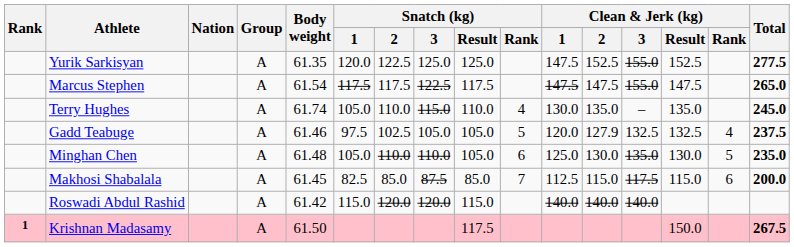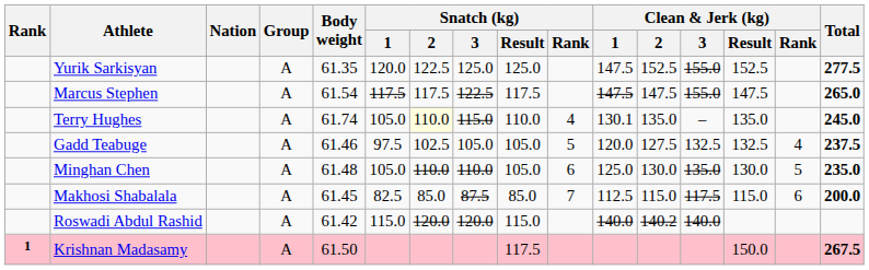 <table class="wikitable sortable" style="text-align:center;">
 <tr>
 <th rowspan=2>Rank</th>
 <th rowspan=2>Athlete</th>
 <th rowspan=2>Nation</th>
 <th rowspan=2>Group</th>
 <th rowspan=2>Body<br>weight</th>
 <th colspan=5>Snatch (kg)</th>
 <th colspan=5>Clean & Jerk (kg)</th>
 <th rowspan=2>Total</th>
 </tr>
 <tr>
 <th>1</th>
 <th>2</th>
 <th>3</th>
 <th>Result</th>
 <th>Rank</th>
 <th>1</th>
 <th>2</th>
 <th>3</th>
 <th>Result</th>
 <th>Rank</th>
 </tr>
 <tr>
 <td></td>
 <td align=left><a href='#'>Yurik Sarkisyan</a></td>
 <td align=left></td>
 <td>A</td>
 <td>61.35</td>
 <td>120.0</td>
 <td>122.5</td>
 <td>125.0</td>
 <td>125.0</td>
 <td></td>
 <td>147.5</td>
 <td>152.5</td>
 <td><s>155.0</s></td>
 <td>152.5</td>
 <td></td>
 <td><strong>277.5</strong></td>
 </tr>
 <tr>
 <td></td>
 <td align=left><a href='#'>Marcus Stephen</a></td>
 <td align=left></td>
 <td>A</td>
 <td>61.54</td>
 <td><s>117.5</s></td>
 <td>117.5</td>
 <td><s>122.5</s></td>
 <td>117.5</td>
 <td></td>
 <td><s>147.5</s></td>
 <td>147.5</td>
 <td><s>155.0</s></td>
 <td>147.5</td>
 <td></td>
 <td><strong>265.0</strong></td>
 </tr>
 <tr>
 <td></td>
 <td align=left><a href='#'>Terry Hughes</a></td>
 <td align=left></td>
 <td>A</td>
 <td>61.74</td>
 <td>105.0</td>
-<td>110.0</td>
+<td style="background: lightyellow;">110.0</td>
 <td><s>115.0</s></td>
 <td>110.0</td>
 <td>4</td>
-<td>130.0</td>
+<td>130.1</td>
 <td>135.0</td>
 <td>–</td>
 <td>135.0</td>
 <td></td>
 <td><strong>245.0</strong></td>
 </tr>
 <tr>
 <td></td>
 <td align=left><a href='#'>Gadd Teabuge</a></td>
 <td align=left></td>
 <td>A</td>
 <td>61.46</td>
 <td>97.5</td>
 <td>102.5</td>
 <td>105.0</td>
 <td>105.0</td>
 <td>5</td>
 <td>120.0</td>
-<td>127.9</td>
+<td>127.5</td>
 <td>132.5</td>
 <td>132.5</td>
 <td>4</td>
 <td><strong>237.5</strong></td>
 </tr>
 <tr>
 <td></td>
 <td align=left><a href='#'>Minghan Chen</a></td>
 <td align=left></td>
 <td>A</td>
 <td>61.48</td>
 <td>105.0</td>
 <td><s>110.0</s></td>
 <td><s>110.0</s></td>
 <td>105.0</td>
 <td>6</td>
 <td>125.0</td>
 <td>130.0</td>
 <td><s>135.0</s></td>
 <td>130.0</td>
 <td>5</td>
 <td><strong>235.0</strong></td>
 </tr>
 <tr>
 <td></td>
 <td align=left><a href='#'>Makhosi Shabalala</a></td>
 <td align=left></td>
 <td>A</td>
 <td>61.45</td>
 <td>82.5</td>
 <td>85.0</td>
 <td><s>87.5</s></td>
 <td>85.0</td>
 <td>7</td>
 <td>112.5</td>
 <td>115.0</td>
 <td><s>117.5</s></td>
 <td>115.0</td>
 <td>6</td>
 <td><strong>200.0</strong></td>
 </tr>
 <tr>
 <td></td>
 <td align=left><a href='#'>Roswadi Abdul Rashid</a></td>
 <td align=left></td>
 <td>A</td>
 <td>61.42</td>
 <td>115.0</td>
 <td><s>120.0</s></td>
 <td><s>120.0</s></td>
 <td>115.0</td>
 <td></td>
 <td><s>140.0</s></td>
-<td><s>140.0</s></td>
+<td><s>140.2</s></td>
 <td><s>140.0</s></td>
 <td></td>
 <td></td>
 <td></td>
 </tr>
 <tr bgcolor=pink>
 <td> <sup><strong>1</strong></sup></td>
 <td align=left><a href='#'>Krishnan Madasamy</a></td>
 <td align=left></td>
 <td>A</td>
 <td>61.50</td>
 <td></td>
 <td></td>
 <td></td>
 <td>117.5</td>
 <td></td>
 <td></td>
 <td></td>
 <td></td>
 <td>150.0</td>
 <td></td>
 <td><strong>267.5</strong></td>
 </tr>
 </table>
